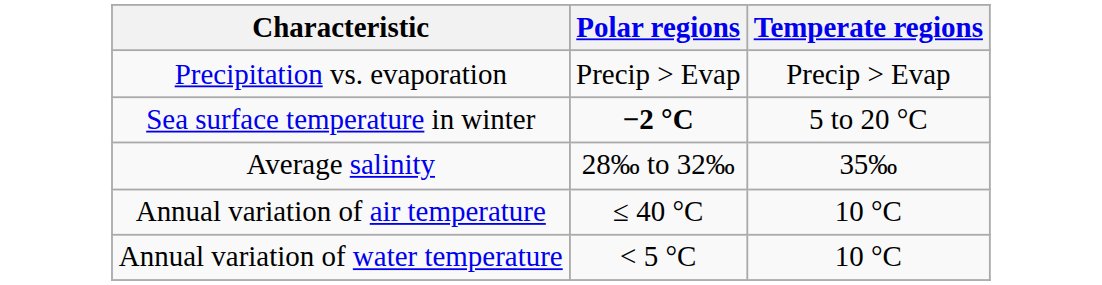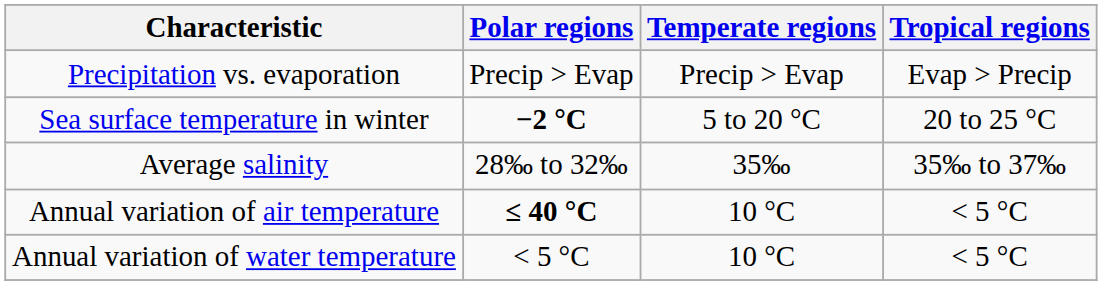 <table class="wikitable" style="text-align:center; margin:auto;">
 <tr>
 <th scope="col">Characteristic</th>
 <th scope="col"><a href='#'>Polar regions</a></th>
 <th scope="col"><a href='#'>Temperate regions</a></th>
+<th scope="col"><a href='#'>Tropical regions</a></th>
 </tr>
 <tr>
 <td scope="row"><a href='#'>Precipitation</a> vs. evaporation</td>
 <td>Precip > Evap</td>
 <td>Precip > Evap</td>
+<td>Evap > Precip</td>
 </tr>
 <tr>
 <td scope="row"><a href='#'>Sea surface temperature</a> in winter</td>
 <td><strong>−2 °C</strong></td>
 <td>5 to 20 °C</td>
+<td>20 to 25 °C</td>
 </tr>
 <tr>
 <td scope="row">Average <a href='#'>salinity</a></td>
 <td>28‰ to 32‰</td>
 <td>35‰</td>
+<td>35‰ to 37‰</td>
 </tr>
 <tr>
 <td scope="row">Annual variation of <a href='#'>air temperature</a></td>
-<td>≤ 40 °C</td>
+<td><strong>≤ 40 °C</strong></td>
 <td>10 °C</td>
+<td>< 5 °C</td>
 </tr>
 <tr>
 <td scope="row">Annual variation of <a href='#'>water temperature</a></td>
 <td>< 5 °C</td>
 <td>10 °C</td>
+<td>< 5 °C</td>
 </tr>
 </table>
